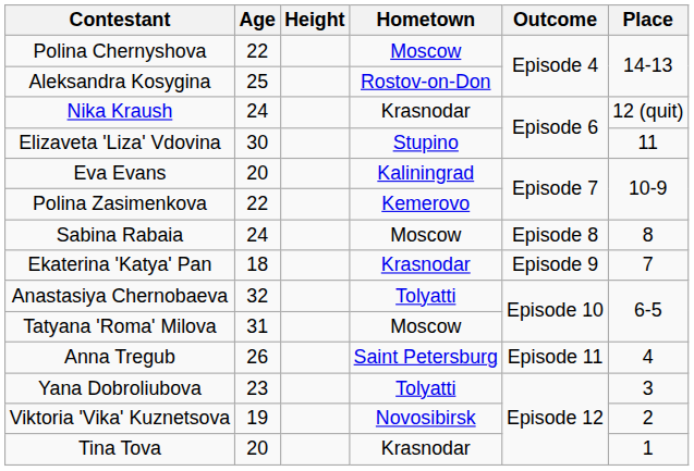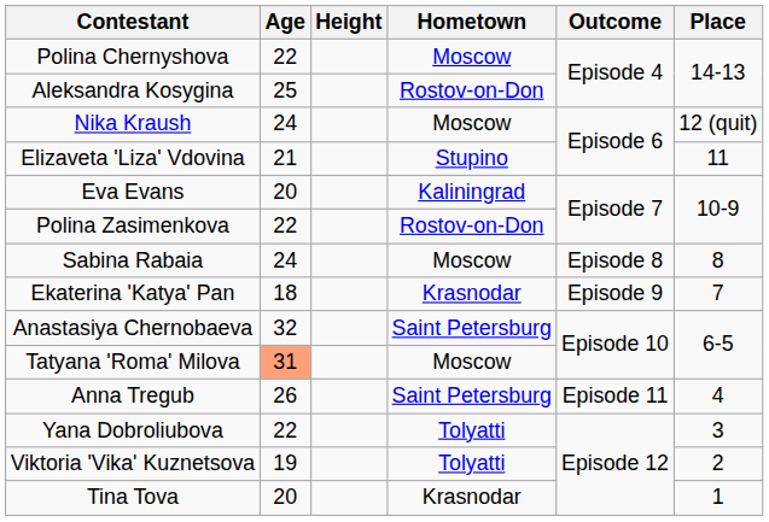 <table class="wikitable sortable" style="text-align:center;">
 <tr>
 <th>Contestant</th>
 <th>Age</th>
 <th>Height</th>
 <th>Hometown</th>
 <th>Outcome</th>
 <th>Place</th>
 </tr>
 <tr>
 <td>Polina Chernyshova</td>
 <td>22</td>
 <td></td>
 <td><a href='#'>Moscow</a></td>
 <td rowspan=2>Episode 4</td>
 <td rowspan=2>14-13</td>
 </tr>
 <tr>
 <td>Aleksandra Kosygina</td>
 <td>25</td>
 <td></td>
 <td><a href='#'>Rostov-on-Don</a></td>
 </tr>
 <tr>
 <td><a href='#'>Nika Kraush</a></td>
 <td>24</td>
 <td></td>
-<td>Krasnodar</td>
+<td>Moscow</td>
 <td rowspan="2">Episode 6</td>
 <td>12 (quit)</td>
 </tr>
 <tr>
 <td>Elizaveta 'Liza' Vdovina</td>
-<td>30</td>
+<td>21</td>
 <td></td>
 <td><a href='#'>Stupino</a></td>
 <td>11</td>
 </tr>
 <tr>
 <td>Eva Evans</td>
 <td>20</td>
 <td></td>
 <td><a href='#'>Kaliningrad</a></td>
 <td rowspan=2>Episode 7</td>
 <td rowspan=2>10-9</td>
 </tr>
 <tr>
 <td>Polina Zasimenkova</td>
 <td>22</td>
 <td></td>
-<td><a href='#'>Kemerovo</a></td>
+<td><a href='#'>Rostov-on-Don</a></td>
 </tr>
 <tr>
 <td>Sabina Rabaia</td>
 <td>24</td>
 <td></td>
 <td>Moscow</td>
 <td>Episode 8</td>
 <td>8</td>
 </tr>
 <tr>
 <td>Ekaterina 'Katya' Pan</td>
 <td>18</td>
 <td></td>
 <td><a href='#'>Krasnodar</a></td>
 <td>Episode 9</td>
 <td>7</td>
 </tr>
 <tr>
 <td>Anastasiya Chernobaeva</td>
 <td>32</td>
 <td></td>
-<td><a href='#'>Tolyatti</a></td>
+<td><a href='#'>Saint Petersburg</a></td>
 <td rowspan=2>Episode 10</td>
 <td rowspan=2>6-5</td>
 </tr>
 <tr>
 <td>Tatyana 'Roma' Milova</td>
-<td>31</td>
+<td style="background: lightsalmon;">31</td>
 <td></td>
 <td>Moscow</td>
 </tr>
 <tr>
 <td>Anna Tregub</td>
 <td>26</td>
 <td></td>
 <td><a href='#'>Saint Petersburg</a></td>
 <td>Episode 11</td>
 <td>4</td>
 </tr>
 <tr>
 <td>Yana Dobroliubova</td>
-<td>23</td>
+<td>22</td>
 <td></td>
 <td><a href='#'>Tolyatti</a></td>
 <td rowspan="3">Episode 12</td>
 <td>3</td>
 </tr>
 <tr>
 <td>Viktoria 'Vika' Kuznetsova</td>
 <td>19</td>
 <td></td>
-<td><a href='#'>Novosibirsk</a></td>
+<td><a href='#'>Tolyatti</a></td>
 <td>2</td>
 </tr>
 <tr>
 <td>Tina Tova</td>
 <td>20</td>
 <td></td>
 <td>Krasnodar</td>
 <td>1</td>
 </tr>
 </table>
